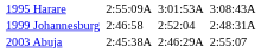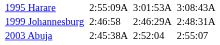 <table>
 <tr valign="top">
 <td><a href='#'>1995 Harare</a><br></td>
 <td></td>
 <td>2:55:09A</td>
 <td></td>
 <td>3:01:53A</td>
 <td></td>
 <td>3:08:43A</td>
 </tr>
 <tr valign="top">
 <td><a href='#'>1999 Johannesburg</a><br></td>
 <td></td>
 <td>2:46:58</td>
 <td></td>
-<td>2:52:04</td>
+<td>2:46:29A</td>
 <td></td>
 <td>2:48:31A</td>
 </tr>
 <tr valign="top">
 <td><a href='#'>2003 Abuja</a><br></td>
 <td></td>
 <td>2:45:38A</td>
 <td></td>
-<td>2:46:29A</td>
+<td>2:52:04</td>
 <td></td>
 <td>2:55:07</td>
 </tr>
 </table>
